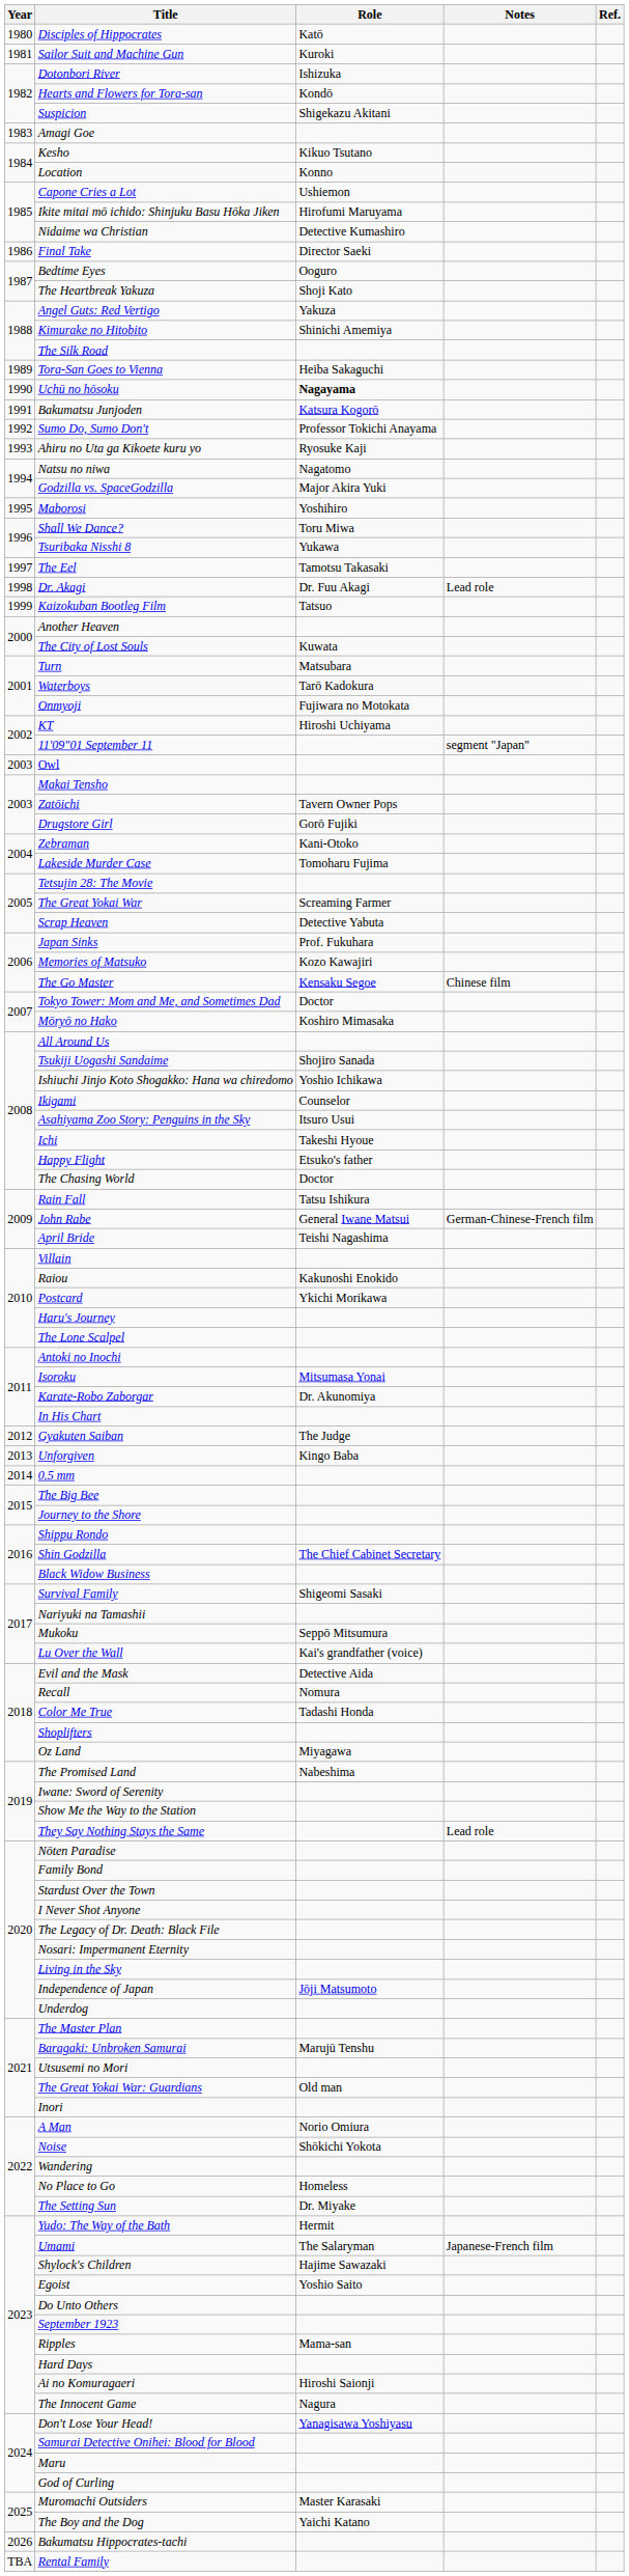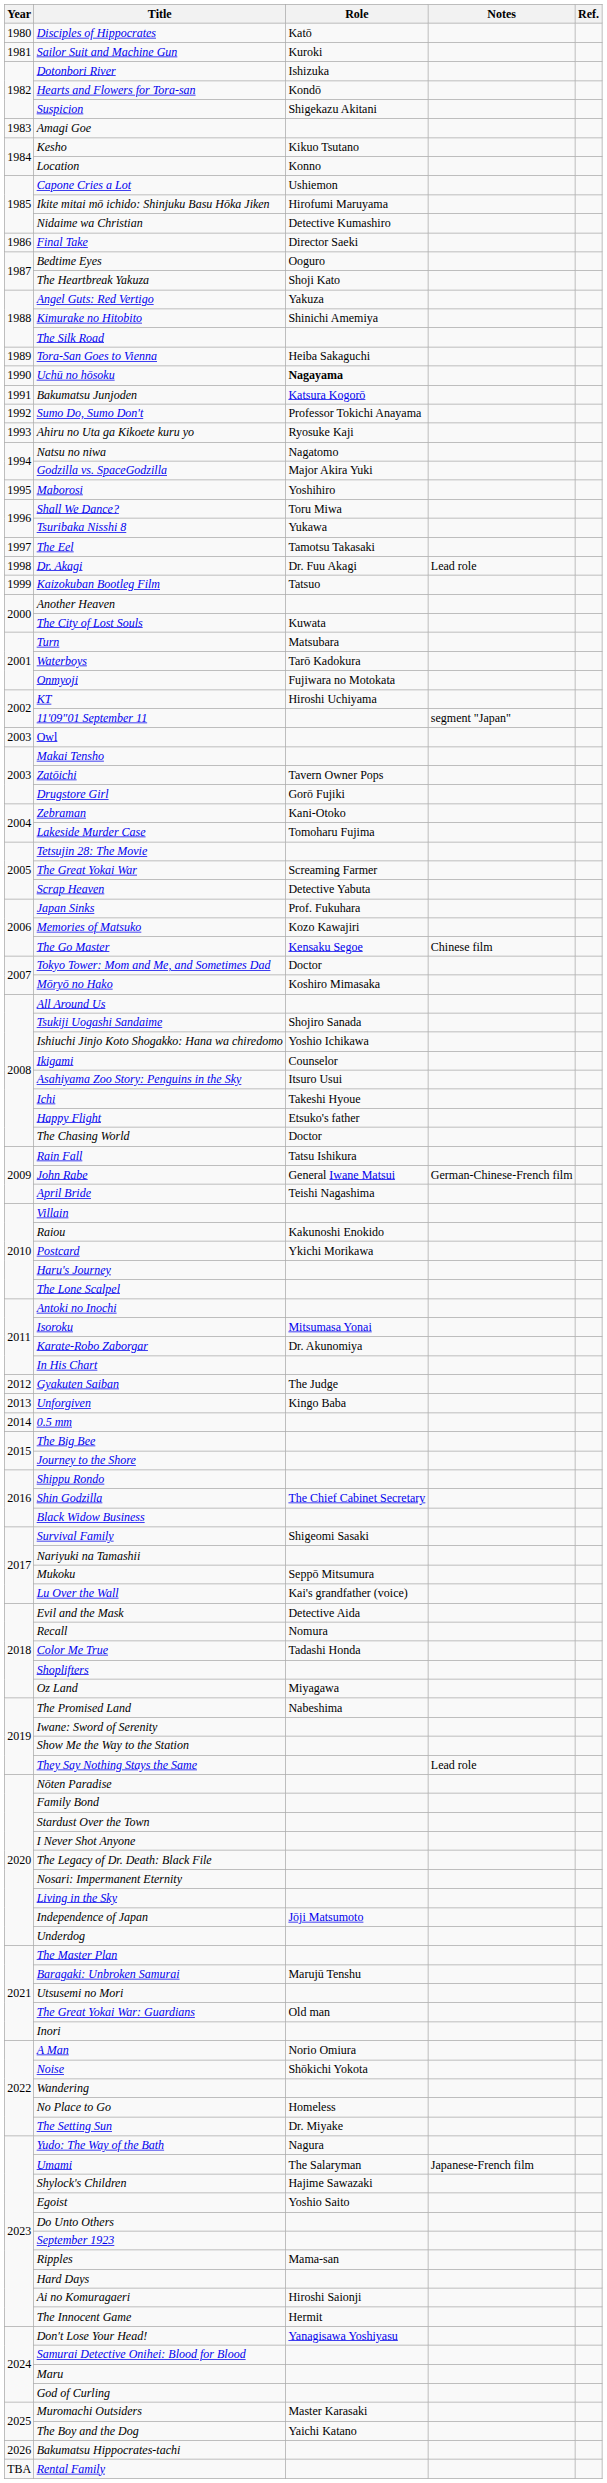 <table class="wikitable sortable">
 <tr>
 <th>Year</th>
 <th>Title</th>
 <th>Role</th>
 <th class="unsortable">Notes</th>
 <th class="unsortable">Ref.</th>
 </tr>
 <tr>
 <td>1980</td>
 <td><em><a href='#'>Disciples of Hippocrates</a></em></td>
 <td>Katō</td>
 <td></td>
 <td></td>
 </tr>
 <tr>
 <td>1981</td>
 <td><em><a href='#'>Sailor Suit and Machine Gun</a></em></td>
 <td>Kuroki</td>
 <td></td>
 <td></td>
 </tr>
 <tr>
 <td rowspan="3">1982</td>
 <td><em><a href='#'>Dotonbori River</a></em></td>
 <td>Ishizuka</td>
 <td></td>
 <td></td>
 </tr>
 <tr>
 <td><em><a href='#'>Hearts and Flowers for Tora-san</a></em></td>
 <td>Kondō</td>
 <td></td>
 <td></td>
 </tr>
 <tr>
 <td><em><a href='#'>Suspicion</a></em></td>
 <td>Shigekazu Akitani</td>
 <td></td>
 <td></td>
 </tr>
 <tr>
 <td>1983</td>
 <td><em>Amagi Goe</em></td>
 <td></td>
 <td></td>
 <td></td>
 </tr>
 <tr>
 <td rowspan="2">1984</td>
 <td><em>Kesho</em></td>
 <td>Kikuo Tsutano</td>
 <td></td>
 <td></td>
 </tr>
 <tr>
 <td><em>Location</em></td>
 <td>Konno</td>
 <td></td>
 <td></td>
 </tr>
 <tr>
 <td rowspan="3">1985</td>
 <td><em><a href='#'>Capone Cries a Lot</a></em></td>
 <td>Ushiemon</td>
 <td></td>
 <td></td>
 </tr>
 <tr>
 <td><em>Ikite mitai mō ichido: Shinjuku Basu Hōka Jiken</em></td>
 <td>Hirofumi Maruyama</td>
 <td></td>
 <td></td>
 </tr>
 <tr>
 <td><em>Nidaime wa Christian</em></td>
 <td>Detective Kumashiro</td>
 <td></td>
 <td></td>
 </tr>
 <tr>
 <td>1986</td>
 <td><em><a href='#'>Final Take</a></em></td>
 <td>Director Saeki</td>
 <td></td>
 <td></td>
 </tr>
 <tr>
 <td rowspan="2">1987</td>
 <td><em>Bedtime Eyes</em></td>
 <td>Ooguro</td>
 <td></td>
 <td></td>
 </tr>
 <tr>
 <td><em>The Heartbreak Yakuza</em></td>
 <td>Shoji Kato</td>
 <td></td>
 <td></td>
 </tr>
 <tr>
 <td rowspan="3">1988</td>
 <td><em><a href='#'>Angel Guts: Red Vertigo</a></em></td>
 <td>Yakuza</td>
 <td></td>
 <td></td>
 </tr>
 <tr>
 <td><em><a href='#'>Kimurake no Hitobito</a></em></td>
 <td>Shinichi Amemiya</td>
 <td></td>
 <td></td>
 </tr>
 <tr>
 <td><em><a href='#'>The Silk Road</a></em></td>
 <td></td>
 <td></td>
 <td></td>
 </tr>
 <tr>
 <td>1989</td>
 <td><em><a href='#'>Tora-San Goes to Vienna</a></em></td>
 <td>Heiba Sakaguchi</td>
 <td></td>
 <td></td>
 </tr>
 <tr>
 <td>1990</td>
 <td><em><a href='#'>Uchū no hōsoku</a></em></td>
 <td><strong>Nagayama</strong></td>
 <td></td>
 <td></td>
 </tr>
 <tr>
 <td>1991</td>
 <td><em>Bakumatsu Junjoden</em></td>
 <td><a href='#'>Katsura Kogorō</a></td>
 <td></td>
 <td></td>
 </tr>
 <tr>
 <td>1992</td>
 <td><em><a href='#'>Sumo Do, Sumo Don't</a></em></td>
 <td>Professor Tokichi Anayama</td>
 <td></td>
 <td></td>
 </tr>
 <tr>
 <td>1993</td>
 <td><em>Ahiru no Uta ga Kikoete kuru yo</em></td>
 <td>Ryosuke Kaji</td>
 <td></td>
 <td></td>
 </tr>
 <tr>
 <td rowspan="2">1994</td>
 <td><em>Natsu no niwa</em></td>
 <td>Nagatomo</td>
 <td></td>
 <td></td>
 </tr>
 <tr>
 <td><em><a href='#'>Godzilla vs. SpaceGodzilla</a></em></td>
 <td>Major Akira Yuki</td>
 <td></td>
 <td></td>
 </tr>
 <tr>
 <td>1995</td>
 <td><em><a href='#'>Maborosi</a></em></td>
 <td>Yoshihiro</td>
 <td></td>
 <td></td>
 </tr>
 <tr>
 <td rowspan="2">1996</td>
 <td><em><a href='#'>Shall We Dance?</a></em></td>
 <td>Toru Miwa</td>
 <td></td>
 <td></td>
 </tr>
 <tr>
 <td><em><a href='#'>Tsuribaka Nisshi 8</a></em></td>
 <td>Yukawa</td>
 <td></td>
 <td></td>
 </tr>
 <tr>
 <td>1997</td>
 <td><em><a href='#'>The Eel</a></em></td>
 <td>Tamotsu Takasaki</td>
 <td></td>
 <td></td>
 </tr>
 <tr>
 <td>1998</td>
 <td><em><a href='#'>Dr. Akagi</a></em></td>
 <td>Dr. Fuu Akagi</td>
 <td>Lead role</td>
 <td></td>
 </tr>
 <tr>
 <td>1999</td>
 <td><em><a href='#'>Kaizokuban Bootleg Film</a></em></td>
 <td>Tatsuo</td>
 <td></td>
 <td></td>
 </tr>
 <tr>
 <td rowspan="2">2000</td>
 <td><em>Another Heaven</em></td>
 <td></td>
 <td></td>
 <td></td>
 </tr>
 <tr>
 <td><em><a href='#'>The City of Lost Souls</a></em></td>
 <td>Kuwata</td>
 <td></td>
 <td></td>
 </tr>
 <tr>
 <td rowspan="3">2001</td>
 <td><em><a href='#'>Turn</a></em></td>
 <td>Matsubara</td>
 <td></td>
 <td></td>
 </tr>
 <tr>
 <td><em><a href='#'>Waterboys</a></em></td>
 <td>Tarō Kadokura</td>
 <td></td>
 <td></td>
 </tr>
 <tr>
 <td><em><a href='#'>Onmyoji</a></em></td>
 <td>Fujiwara no Motokata</td>
 <td></td>
 <td></td>
 </tr>
 <tr>
 <td rowspan="2">2002</td>
 <td><em><a href='#'>KT</a></em></td>
 <td>Hiroshi Uchiyama</td>
 <td></td>
 <td></td>
 </tr>
 <tr>
 <td><em><a href='#'>11'09"01 September 11</a></em></td>
 <td></td>
 <td>segment "Japan"</td>
 <td></td>
 </tr>
 <tr>
 <td>2003</td>
 <td><a href='#'>Owl</a></td>
 <td></td>
 <td></td>
 <td></td>
 </tr>
 <tr>
 <td rowspan="3">2003</td>
 <td><em><a href='#'>Makai Tensho</a></em></td>
 <td></td>
 <td></td>
 <td></td>
 </tr>
 <tr>
 <td><em><a href='#'>Zatōichi</a></em></td>
 <td>Tavern Owner Pops</td>
 <td></td>
 <td></td>
 </tr>
 <tr>
 <td><em><a href='#'>Drugstore Girl</a></em></td>
 <td>Gorō Fujiki</td>
 <td></td>
 <td></td>
 </tr>
 <tr>
 <td rowspan="2">2004</td>
 <td><em><a href='#'>Zebraman</a></em></td>
 <td>Kani-Otoko</td>
 <td></td>
 <td></td>
 </tr>
 <tr>
 <td><em><a href='#'>Lakeside Murder Case</a></em></td>
 <td>Tomoharu Fujima</td>
 <td></td>
 <td></td>
 </tr>
 <tr>
 <td rowspan="3">2005</td>
 <td><em><a href='#'>Tetsujin 28: The Movie</a></em></td>
 <td></td>
 <td></td>
 <td></td>
 </tr>
 <tr>
 <td><em><a href='#'>The Great Yokai War</a></em></td>
 <td>Screaming Farmer</td>
 <td></td>
 <td></td>
 </tr>
 <tr>
 <td><em><a href='#'>Scrap Heaven</a></em></td>
 <td>Detective Yabuta</td>
 <td></td>
 <td></td>
 </tr>
 <tr>
 <td rowspan="3">2006</td>
 <td><em><a href='#'>Japan Sinks</a></em></td>
 <td>Prof. Fukuhara</td>
 <td></td>
 <td></td>
 </tr>
 <tr>
 <td><em><a href='#'>Memories of Matsuko</a></em></td>
 <td>Kozo Kawajiri</td>
 <td></td>
 <td></td>
 </tr>
 <tr>
 <td><em><a href='#'>The Go Master</a></em></td>
 <td><a href='#'>Kensaku Segoe</a></td>
 <td>Chinese film</td>
 <td></td>
 </tr>
 <tr>
 <td rowspan="2">2007</td>
 <td><em><a href='#'>Tokyo Tower: Mom and Me, and Sometimes Dad</a></em></td>
 <td>Doctor</td>
 <td></td>
 <td></td>
 </tr>
 <tr>
 <td><em><a href='#'>Mōryō no Hako</a></em></td>
 <td>Koshiro Mimasaka</td>
 <td></td>
 <td></td>
 </tr>
 <tr>
 <td rowspan="8">2008</td>
 <td><em><a href='#'>All Around Us</a></em></td>
 <td></td>
 <td></td>
 <td></td>
 </tr>
 <tr>
 <td><em><a href='#'>Tsukiji Uogashi Sandaime</a></em></td>
 <td>Shojiro Sanada</td>
 <td></td>
 <td></td>
 </tr>
 <tr>
 <td><em>Ishiuchi Jinjo Koto Shogakko: Hana wa chiredomo</em></td>
 <td>Yoshio Ichikawa</td>
 <td></td>
 <td></td>
 </tr>
 <tr>
 <td><em><a href='#'>Ikigami</a></em></td>
 <td>Counselor</td>
 <td></td>
 <td></td>
 </tr>
 <tr>
 <td><em><a href='#'>Asahiyama Zoo Story: Penguins in the Sky</a></em></td>
 <td>Itsuro Usui</td>
 <td></td>
 <td></td>
 </tr>
 <tr>
 <td><em><a href='#'>Ichi</a></em></td>
 <td>Takeshi Hyoue</td>
 <td></td>
 <td></td>
 </tr>
 <tr>
 <td><em><a href='#'>Happy Flight</a></em></td>
 <td>Etsuko's father</td>
 <td></td>
 <td></td>
 </tr>
 <tr>
 <td><em>The Chasing World</em></td>
 <td>Doctor</td>
 <td></td>
 <td></td>
 </tr>
 <tr>
 <td rowspan="3">2009</td>
 <td><em><a href='#'>Rain Fall</a></em></td>
 <td>Tatsu Ishikura</td>
 <td></td>
 <td></td>
 </tr>
 <tr>
 <td><em><a href='#'>John Rabe</a></em></td>
 <td>General <a href='#'>Iwane Matsui</a></td>
 <td>German-Chinese-French film</td>
 <td></td>
 </tr>
 <tr>
 <td><em><a href='#'>April Bride</a></em></td>
 <td>Teishi Nagashima</td>
 <td></td>
 <td></td>
 </tr>
 <tr>
 <td rowspan="5">2010</td>
 <td><em><a href='#'>Villain</a></em></td>
 <td></td>
 <td></td>
 <td></td>
 </tr>
 <tr>
 <td><em>Raiou</em></td>
 <td>Kakunoshi Enokido</td>
 <td></td>
 <td></td>
 </tr>
 <tr>
 <td><em><a href='#'>Postcard</a></em></td>
 <td>Ykichi Morikawa</td>
 <td></td>
 <td></td>
 </tr>
 <tr>
 <td><em><a href='#'>Haru's Journey</a></em></td>
 <td></td>
 <td></td>
 <td></td>
 </tr>
 <tr>
 <td><em><a href='#'>The Lone Scalpel</a></em></td>
 <td></td>
 <td></td>
 <td></td>
 </tr>
 <tr>
 <td rowspan="4">2011</td>
 <td><em><a href='#'>Antoki no Inochi</a></em></td>
 <td></td>
 <td></td>
 <td></td>
 </tr>
 <tr>
 <td><em><a href='#'>Isoroku</a></em></td>
 <td><a href='#'>Mitsumasa Yonai</a></td>
 <td></td>
 <td></td>
 </tr>
 <tr>
 <td><em><a href='#'>Karate-Robo Zaborgar</a></em></td>
 <td>Dr. Akunomiya</td>
 <td></td>
 <td></td>
 </tr>
 <tr>
 <td><em><a href='#'>In His Chart</a></em></td>
 <td></td>
 <td></td>
 <td></td>
 </tr>
 <tr>
 <td>2012</td>
 <td><em><a href='#'>Gyakuten Saiban</a></em></td>
 <td>The Judge</td>
 <td></td>
 <td></td>
 </tr>
 <tr>
 <td>2013</td>
 <td><em><a href='#'>Unforgiven</a></em></td>
 <td>Kingo Baba</td>
 <td></td>
 <td></td>
 </tr>
 <tr>
 <td>2014</td>
 <td><em><a href='#'>0.5 mm</a></em></td>
 <td></td>
 <td></td>
 <td></td>
 </tr>
 <tr>
 <td rowspan="2">2015</td>
 <td><em><a href='#'>The Big Bee</a></em></td>
 <td></td>
 <td></td>
 <td></td>
 </tr>
 <tr>
 <td><em><a href='#'>Journey to the Shore</a></em></td>
 <td></td>
 <td></td>
 <td></td>
 </tr>
 <tr>
 <td rowspan="3">2016</td>
 <td><em><a href='#'>Shippu Rondo</a></em></td>
 <td></td>
 <td></td>
 <td></td>
 </tr>
 <tr>
 <td><em><a href='#'>Shin Godzilla</a></em></td>
 <td><a href='#'>The Chief Cabinet Secretary</a></td>
 <td></td>
 <td></td>
 </tr>
 <tr>
 <td><em><a href='#'>Black Widow Business</a></em></td>
 <td></td>
 <td></td>
 <td></td>
 </tr>
 <tr>
 <td rowspan="4">2017</td>
 <td><em><a href='#'>Survival Family</a></em></td>
 <td>Shigeomi Sasaki</td>
 <td></td>
 <td></td>
 </tr>
 <tr>
 <td><em>Nariyuki na Tamashii</em></td>
 <td></td>
 <td></td>
 <td></td>
 </tr>
 <tr>
 <td><em>Mukoku</em></td>
 <td>Seppō Mitsumura</td>
 <td></td>
 <td></td>
 </tr>
 <tr>
 <td><em><a href='#'>Lu Over the Wall</a></em></td>
 <td>Kai's grandfather (voice)</td>
 <td></td>
 <td></td>
 </tr>
 <tr>
 <td rowspan="5">2018</td>
 <td><em>Evil and the Mask</em></td>
 <td>Detective Aida</td>
 <td></td>
 <td></td>
 </tr>
 <tr>
 <td><em>Recall</em></td>
 <td>Nomura</td>
 <td></td>
 <td></td>
 </tr>
 <tr>
 <td><em><a href='#'>Color Me True</a></em></td>
 <td>Tadashi Honda</td>
 <td></td>
 <td></td>
 </tr>
 <tr>
 <td><em><a href='#'>Shoplifters</a></em></td>
 <td></td>
 <td></td>
 <td></td>
 </tr>
 <tr>
 <td><em>Oz Land</em></td>
 <td>Miyagawa</td>
 <td></td>
 <td></td>
 </tr>
 <tr>
 <td rowspan="4">2019</td>
 <td><em>The Promised Land</em></td>
 <td>Nabeshima</td>
 <td></td>
 <td></td>
 </tr>
 <tr>
 <td><em>Iwane: Sword of Serenity</em></td>
 <td></td>
 <td></td>
 <td></td>
 </tr>
 <tr>
 <td><em>Show Me the Way to the Station</em></td>
 <td></td>
 <td></td>
 <td></td>
 </tr>
 <tr>
 <td><em><a href='#'>They Say Nothing Stays the Same</a></em></td>
 <td></td>
 <td>Lead role</td>
 <td></td>
 </tr>
 <tr>
 <td rowspan="9">2020</td>
 <td><em>Nōten Paradise</em></td>
 <td></td>
 <td></td>
 <td></td>
 </tr>
 <tr>
 <td><em>Family Bond</em></td>
 <td></td>
 <td></td>
 <td></td>
 </tr>
 <tr>
 <td><em>Stardust Over the Town</em></td>
 <td></td>
 <td></td>
 <td></td>
 </tr>
 <tr>
 <td><em>I Never Shot Anyone</em></td>
 <td></td>
 <td></td>
 <td></td>
 </tr>
 <tr>
 <td><em>The Legacy of Dr. Death: Black File</em></td>
 <td></td>
 <td></td>
 <td></td>
 </tr>
 <tr>
 <td><em>Nosari: Impermanent Eternity</em></td>
 <td></td>
 <td></td>
 <td></td>
 </tr>
 <tr>
 <td><em><a href='#'>Living in the Sky</a></em></td>
 <td></td>
 <td></td>
 <td></td>
 </tr>
 <tr>
 <td><em>Independence of Japan</em></td>
 <td><a href='#'>Jōji Matsumoto</a></td>
 <td></td>
 <td></td>
 </tr>
 <tr>
 <td><em>Underdog</em></td>
 <td></td>
 <td></td>
 <td></td>
 </tr>
 <tr>
 <td rowspan="5">2021</td>
 <td><em><a href='#'>The Master Plan</a></em></td>
 <td></td>
 <td></td>
 <td></td>
 </tr>
 <tr>
 <td><em><a href='#'>Baragaki: Unbroken Samurai</a></em></td>
 <td>Marujū Tenshu</td>
 <td></td>
 <td></td>
 </tr>
 <tr>
 <td><em>Utsusemi no Mori</em></td>
 <td></td>
 <td></td>
 <td></td>
 </tr>
 <tr>
 <td><em><a href='#'>The Great Yokai War: Guardians</a></em></td>
 <td>Old man</td>
 <td></td>
 <td></td>
 </tr>
 <tr>
 <td><em>Inori</em></td>
 <td></td>
 <td></td>
 <td></td>
 </tr>
 <tr>
 <td rowspan="5">2022</td>
 <td><em><a href='#'>A Man</a></em></td>
 <td>Norio Omiura</td>
 <td></td>
 <td></td>
 </tr>
 <tr>
 <td><em><a href='#'>Noise</a></em></td>
 <td>Shōkichi Yokota</td>
 <td></td>
 <td></td>
 </tr>
 <tr>
 <td><em>Wandering</em></td>
 <td></td>
 <td></td>
 <td></td>
 </tr>
 <tr>
 <td><em>No Place to Go</em></td>
 <td>Homeless</td>
 <td></td>
 <td></td>
 </tr>
 <tr>
 <td><em><a href='#'>The Setting Sun</a></em></td>
 <td>Dr. Miyake</td>
 <td></td>
 <td></td>
 </tr>
 <tr>
 <td rowspan="10">2023</td>
 <td><em><a href='#'>Yudo: The Way of the Bath</a></em></td>
-<td>Hermit</td>
+<td>Nagura</td>
 <td></td>
 <td></td>
 </tr>
 <tr>
 <td><a href='#'><em>Umami</em></a></td>
 <td>The Salaryman</td>
 <td>Japanese-French film</td>
 <td></td>
 </tr>
 <tr>
 <td><em>Shylock's Children</em></td>
 <td>Hajime Sawazaki</td>
 <td></td>
 <td></td>
 </tr>
 <tr>
 <td><em>Egoist</em></td>
 <td>Yoshio Saito</td>
 <td></td>
 <td></td>
 </tr>
 <tr>
 <td><em>Do Unto Others</em></td>
 <td></td>
 <td></td>
 <td></td>
 </tr>
 <tr>
 <td><em><a href='#'>September 1923</a></em></td>
 <td></td>
 <td></td>
 <td></td>
 </tr>
 <tr>
 <td><em>Ripples</em></td>
 <td>Mama-san</td>
 <td></td>
 <td></td>
 </tr>
 <tr>
 <td><em>Hard Days</em></td>
 <td></td>
 <td></td>
 <td></td>
 </tr>
 <tr>
 <td><em>Ai no Komuragaeri</em></td>
 <td>Hiroshi Saionji</td>
 <td></td>
 <td></td>
 </tr>
 <tr>
 <td><em>The Innocent Game</em></td>
-<td>Nagura</td>
+<td>Hermit</td>
 <td></td>
 <td></td>
 </tr>
 <tr>
 <td rowspan="4">2024</td>
 <td><em>Don't Lose Your Head!</em></td>
 <td><a href='#'>Yanagisawa Yoshiyasu</a></td>
 <td></td>
 <td></td>
 </tr>
 <tr>
 <td><em><a href='#'>Samurai Detective Onihei: Blood for Blood</a></em></td>
 <td></td>
 <td></td>
 <td></td>
 </tr>
 <tr>
 <td><em>Maru</em></td>
 <td></td>
 <td></td>
 <td></td>
 </tr>
 <tr>
 <td><em>God of Curling</em></td>
 <td></td>
 <td></td>
 <td></td>
 </tr>
 <tr>
 <td rowspan=2>2025</td>
 <td><em>Muromachi Outsiders</em></td>
 <td>Master Karasaki</td>
 <td></td>
 <td></td>
 </tr>
 <tr>
 <td><em>The Boy and the Dog</em></td>
 <td>Yaichi Katano</td>
 <td></td>
 <td></td>
 </tr>
 <tr>
 <td>2026</td>
 <td><em>Bakumatsu Hippocrates-tachi</em></td>
 <td></td>
 <td></td>
 <td></td>
 </tr>
 <tr>
 <td>TBA</td>
 <td><em><a href='#'>Rental Family</a></em></td>
 <td></td>
 <td></td>
 <td></td>
 </tr>
 </table>
